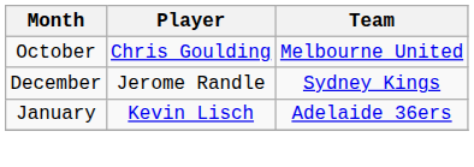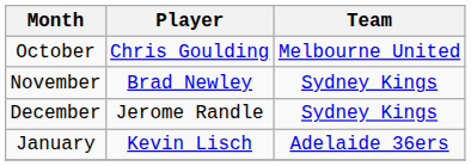 <table class="wikitable" style="text-align:center">
 <tr>
 <th>Month</th>
 <th>Player</th>
 <th>Team</th>
 </tr>
 <tr>
 <td>October</td>
 <td><a href='#'>Chris Goulding</a></td>
 <td><a href='#'>Melbourne United</a></td>
+</tr>
+<tr>
+<td>November</td>
+<td><a href='#'>Brad Newley</a></td>
+<td><a href='#'>Sydney Kings</a></td>
 </tr>
 <tr>
 <td>December</td>
 <td>Jerome Randle</td>
 <td><a href='#'>Sydney Kings</a></td>
 </tr>
 <tr>
 <td>January</td>
 <td><a href='#'>Kevin Lisch</a></td>
 <td><a href='#'>Adelaide 36ers</a></td>
 </tr>
 <tr>
 </tr>
 </table>
